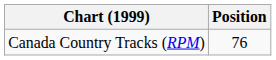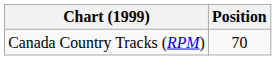 <table class="wikitable sortable">
 <tr>
 <th scope="col">Chart (1999)</th>
 <th scope="col">Position</th>
 </tr>
 <tr>
 <td>Canada Country Tracks (<em><a href='#'>RPM</a></em>)</td>
-<td align="center">76</td>
+<td align="center">70</td>
 </tr>
 </table>
